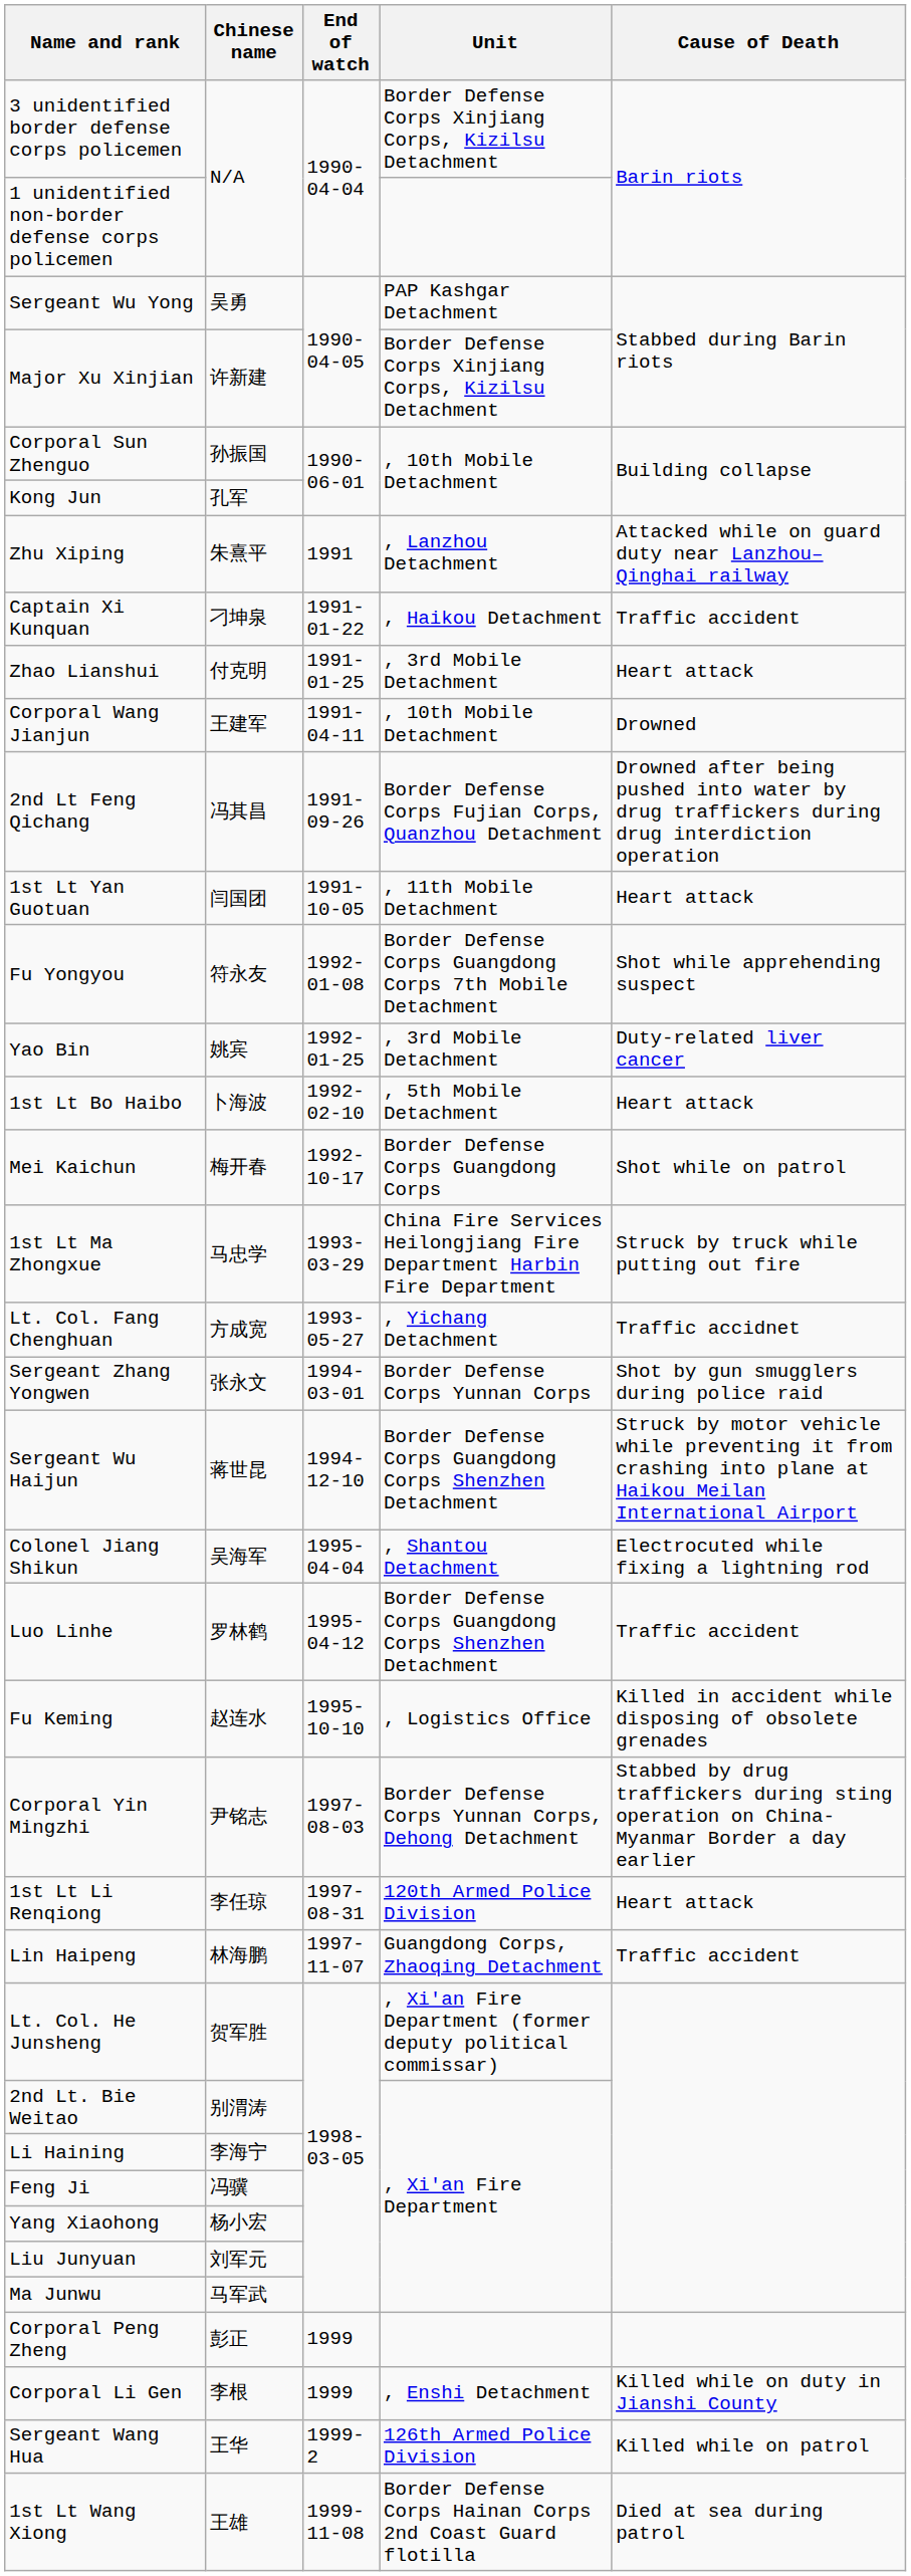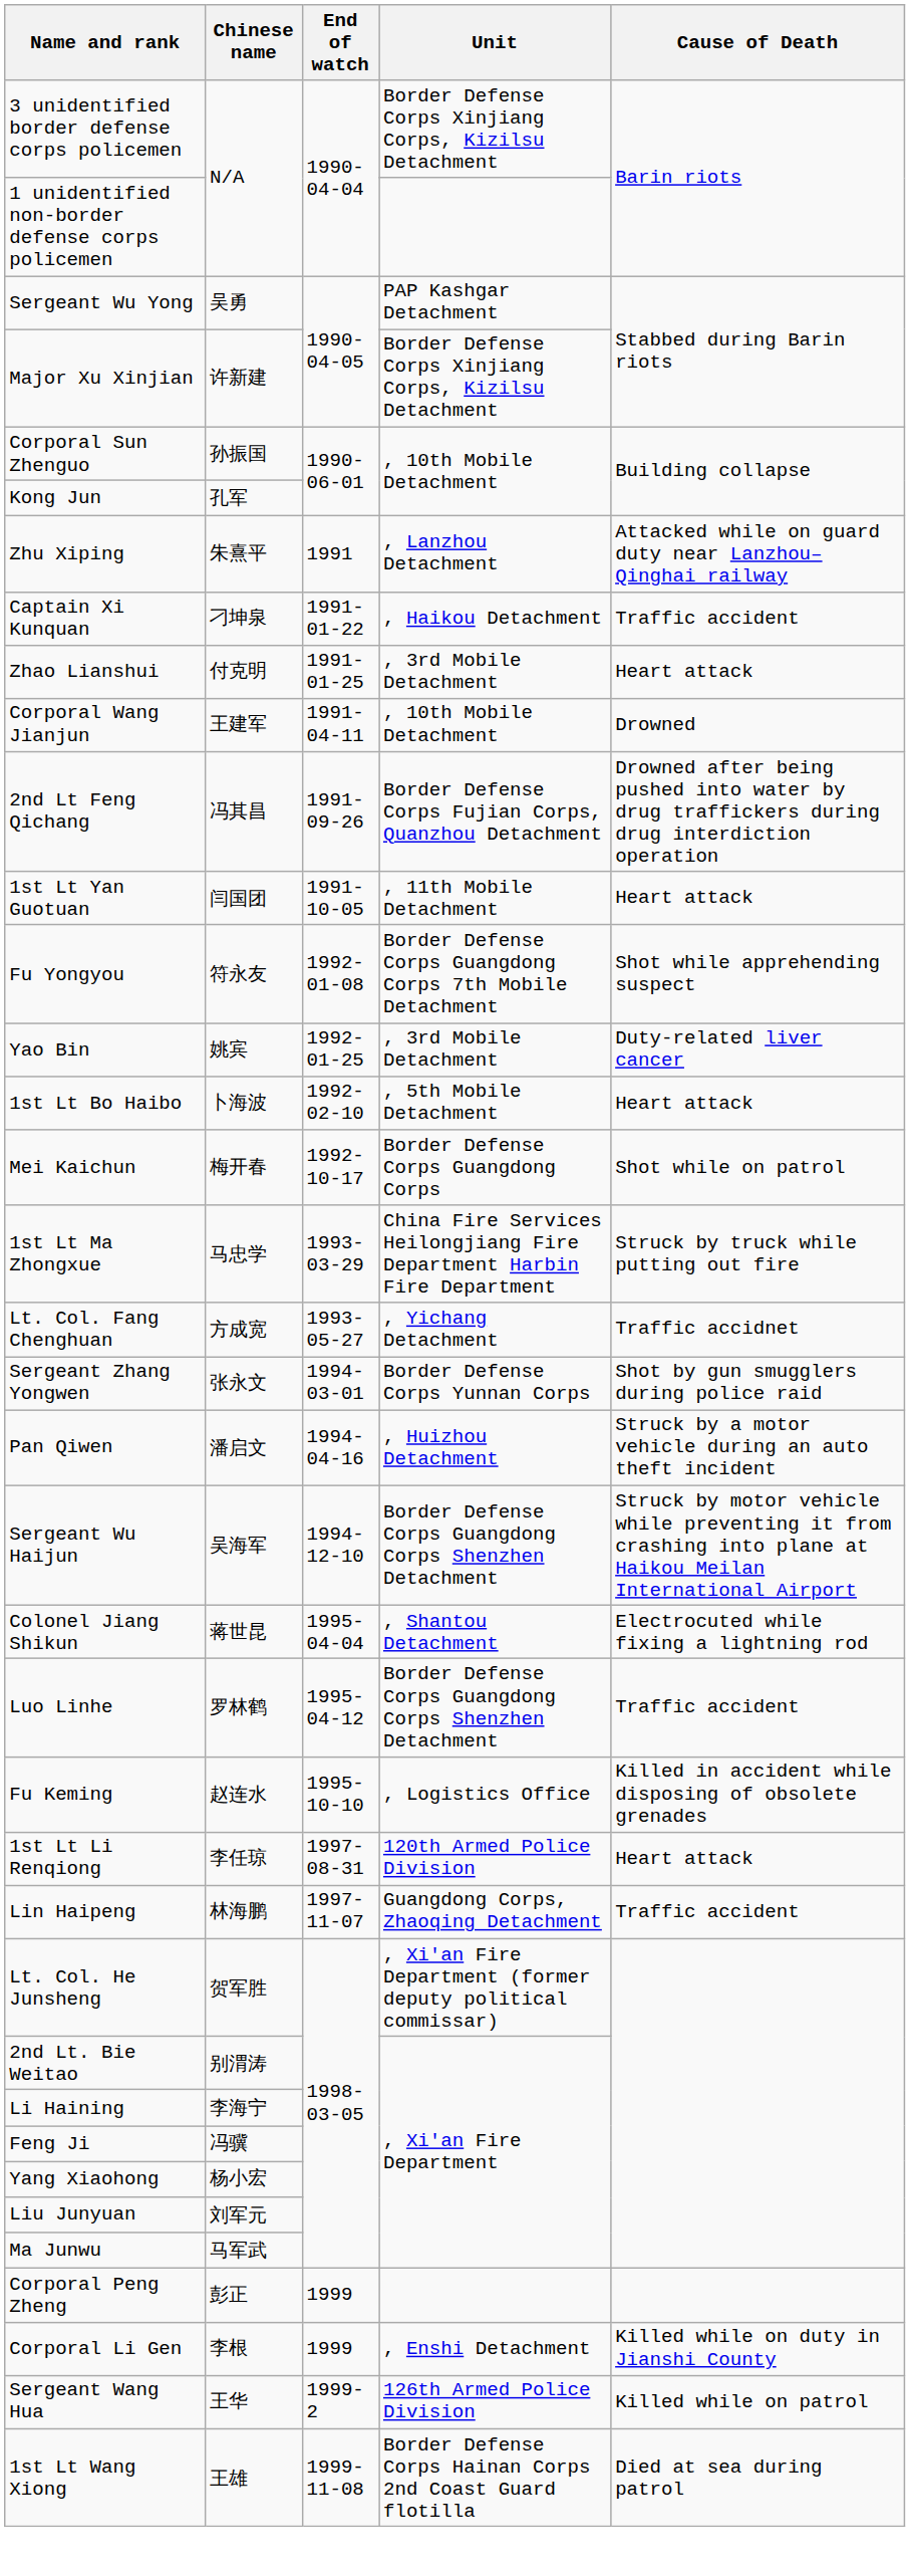 <table class="wikitable sortable mw-collapsible mw-collapsed">
 <tr>
 <th>Name and rank</th>
 <th>Chinese name</th>
 <th>End of watch</th>
 <th>Unit</th>
 <th>Cause of Death</th>
 </tr>
 <tr>
 <td>3 unidentified border defense corps policemen</td>
 <td rowspan="2">N/A</td>
 <td rowspan="2">1990-04-04</td>
 <td>Border Defense Corps Xinjiang Corps, <a href='#'>Kizilsu</a> Detachment</td>
 <td rowspan="2"><a href='#'>Barin riots</a></td>
 </tr>
 <tr>
 <td>1 unidentified non-border defense corps policemen</td>
 <td></td>
 </tr>
 <tr>
 <td>Sergeant Wu Yong</td>
 <td>吴勇</td>
 <td rowspan="2">1990-04-05</td>
 <td>PAP Kashgar Detachment</td>
 <td rowspan="2">Stabbed during Barin riots</td>
 </tr>
 <tr>
 <td>Major Xu Xinjian</td>
 <td>许新建</td>
 <td>Border Defense Corps Xinjiang Corps, <a href='#'>Kizilsu</a> Detachment</td>
 </tr>
 <tr>
 <td>Corporal Sun Zhenguo</td>
 <td>孙振国</td>
 <td rowspan="2">1990-06-01</td>
 <td rowspan="2">, 10th Mobile Detachment</td>
 <td rowspan="2">Building collapse</td>
 </tr>
 <tr>
 <td>Kong Jun</td>
 <td>孔军</td>
 </tr>
 <tr>
 <td>Zhu Xiping</td>
 <td>朱熹平</td>
 <td>1991</td>
 <td>, <a href='#'>Lanzhou</a> Detachment</td>
 <td>Attacked while on guard duty near <a href='#'>Lanzhou–Qinghai railway</a></td>
 </tr>
 <tr>
 <td>Captain Xi Kunquan</td>
 <td>刁坤泉</td>
 <td>1991-01-22</td>
 <td>, <a href='#'>Haikou</a> Detachment</td>
 <td>Traffic accident</td>
 </tr>
 <tr>
 <td>Zhao Lianshui</td>
 <td>付克明</td>
 <td>1991-01-25</td>
 <td>, 3rd Mobile Detachment</td>
 <td>Heart attack</td>
 </tr>
 <tr>
 <td>Corporal Wang Jianjun</td>
 <td>王建军</td>
 <td>1991-04-11</td>
 <td>, 10th Mobile Detachment</td>
 <td>Drowned</td>
 </tr>
 <tr>
 <td>2nd Lt Feng Qichang</td>
 <td>冯其昌</td>
 <td>1991-09-26</td>
 <td>Border Defense Corps Fujian Corps, <a href='#'>Quanzhou</a> Detachment</td>
 <td>Drowned after being pushed into water by drug traffickers during drug interdiction operation</td>
 </tr>
 <tr>
 <td>1st Lt Yan Guotuan</td>
 <td>闫国团</td>
 <td>1991-10-05</td>
 <td>, 11th Mobile Detachment</td>
 <td>Heart attack</td>
 </tr>
 <tr>
 <td>Fu Yongyou</td>
 <td>符永友</td>
 <td>1992-01-08</td>
 <td>Border Defense Corps Guangdong Corps 7th Mobile Detachment</td>
 <td>Shot while apprehending suspect</td>
 </tr>
 <tr>
 <td>Yao Bin</td>
 <td>姚宾</td>
 <td>1992-01-25</td>
 <td>, 3rd Mobile Detachment</td>
 <td>Duty-related <a href='#'>liver cancer</a></td>
 </tr>
 <tr>
 <td>1st Lt Bo Haibo</td>
 <td>卜海波</td>
 <td>1992-02-10</td>
 <td>, 5th Mobile Detachment</td>
 <td>Heart attack</td>
 </tr>
 <tr>
 <td>Mei Kaichun</td>
 <td>梅开春</td>
 <td>1992-10-17</td>
 <td>Border Defense Corps Guangdong Corps</td>
 <td>Shot while on patrol</td>
 </tr>
 <tr>
 <td>1st Lt Ma Zhongxue</td>
 <td>马忠学</td>
 <td>1993-03-29</td>
 <td>China Fire Services Heilongjiang Fire Department <a href='#'>Harbin</a> Fire Department</td>
 <td>Struck by truck while putting out fire</td>
 </tr>
 <tr>
 <td>Lt. Col. Fang Chenghuan</td>
 <td>方成宽</td>
 <td>1993-05-27</td>
 <td>, <a href='#'>Yichang</a> Detachment</td>
 <td>Traffic accidnet</td>
 </tr>
 <tr>
 <td>Sergeant Zhang Yongwen</td>
 <td>张永文</td>
 <td>1994-03-01</td>
 <td>Border Defense Corps Yunnan Corps</td>
 <td>Shot by gun smugglers during police raid</td>
 </tr>
 <tr>
+<td>Pan Qiwen</td>
+<td>潘启文</td>
+<td>1994-04-16</td>
+<td>, <a href='#'>Huizhou Detachment</a></td>
+<td>Struck by a motor vehicle during an auto theft incident</td>
+</tr>
+<tr>
 <td>Sergeant Wu Haijun</td>
-<td>蒋世昆</td>
+<td>吴海军</td>
 <td>1994-12-10</td>
 <td>Border Defense Corps Guangdong Corps <a href='#'>Shenzhen</a> Detachment</td>
 <td>Struck by motor vehicle while preventing it from crashing into plane at <a href='#'>Haikou Meilan International Airport</a></td>
 </tr>
 <tr>
 <td>Colonel Jiang Shikun</td>
-<td>吴海军</td>
+<td>蒋世昆</td>
 <td>1995-04-04</td>
 <td>, <a href='#'>Shantou Detachment</a></td>
 <td>Electrocuted while fixing a lightning rod</td>
 </tr>
 <tr>
 <td>Luo Linhe</td>
 <td>罗林鹤</td>
 <td>1995-04-12</td>
 <td>Border Defense Corps Guangdong Corps <a href='#'>Shenzhen</a> Detachment</td>
 <td>Traffic accident</td>
 </tr>
 <tr>
 <td>Fu Keming</td>
 <td>赵连水</td>
 <td>1995-10-10</td>
 <td>, Logistics Office</td>
 <td>Killed in accident while disposing of obsolete grenades</td>
-</tr>
-<tr>
-<td>Corporal Yin Mingzhi</td>
-<td>尹铭志</td>
-<td>1997-08-03</td>
-<td>Border Defense Corps Yunnan Corps, <a href='#'>Dehong</a> Detachment</td>
-<td>Stabbed by drug traffickers during sting operation on China-Myanmar Border a day earlier</td>
 </tr>
 <tr>
 <td>1st Lt Li Renqiong</td>
 <td>李任琼</td>
 <td>1997-08-31</td>
 <td><a href='#'>120th Armed Police Division</a></td>
 <td>Heart attack</td>
 </tr>
 <tr>
 <td>Lin Haipeng</td>
 <td>林海鹏</td>
 <td>1997-11-07</td>
 <td>Guangdong Corps, <a href='#'>Zhaoqing Detachment</a></td>
 <td>Traffic accident</td>
 </tr>
 <tr>
 <td>Lt. Col. He Junsheng</td>
 <td>贺军胜</td>
 <td rowspan="7">1998-03-05</td>
 <td>, <a href='#'>Xi'an</a> Fire Department (former deputy political commissar)</td>
 <td rowspan="7"></td>
 </tr>
 <tr>
 <td>2nd Lt. Bie Weitao</td>
 <td>别渭涛</td>
 <td rowspan="6">, <a href='#'>Xi'an</a> Fire Department</td>
 </tr>
 <tr>
 <td>Li Haining</td>
 <td>李海宁</td>
 </tr>
 <tr>
 <td>Feng Ji</td>
 <td>冯骥</td>
 </tr>
 <tr>
 <td>Yang Xiaohong</td>
 <td>杨小宏</td>
 </tr>
 <tr>
 <td>Liu Junyuan</td>
 <td>刘军元</td>
 </tr>
 <tr>
 <td>Ma Junwu</td>
 <td>马军武</td>
 </tr>
 <tr>
 <td>Corporal Peng Zheng</td>
 <td>彭正</td>
 <td>1999</td>
 <td></td>
 <td></td>
 </tr>
 <tr>
 <td>Corporal Li Gen</td>
 <td>李根</td>
 <td>1999</td>
 <td>, <a href='#'>Enshi</a> Detachment</td>
 <td>Killed while on duty in <a href='#'>Jianshi County</a></td>
 </tr>
 <tr>
 <td>Sergeant Wang Hua</td>
 <td>王华</td>
 <td>1999-2</td>
 <td><a href='#'>126th Armed Police Division</a></td>
 <td>Killed while on patrol</td>
 </tr>
 <tr>
 <td>1st Lt Wang Xiong</td>
 <td>王雄</td>
 <td>1999-11-08</td>
 <td>Border Defense Corps Hainan Corps 2nd Coast Guard flotilla</td>
 <td>Died at sea during patrol</td>
 </tr>
 </table>
